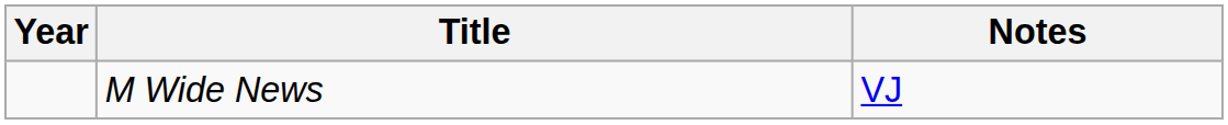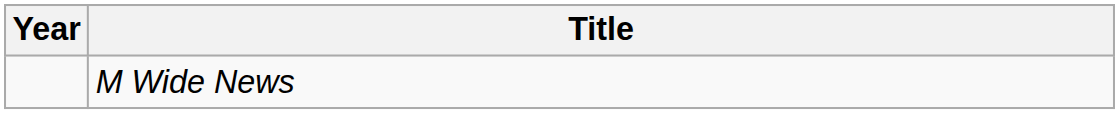 <table class="wikitable" style="width:550px">
 <tr>
 <th width=10>Year</th>
 <th>Title</th>
-<th>Notes</th>
 </tr>
 <tr>
 <td></td>
 <td><em>M Wide News</em></td>
-<td><a href='#'>VJ</a></td>
 </tr>
 </table>
